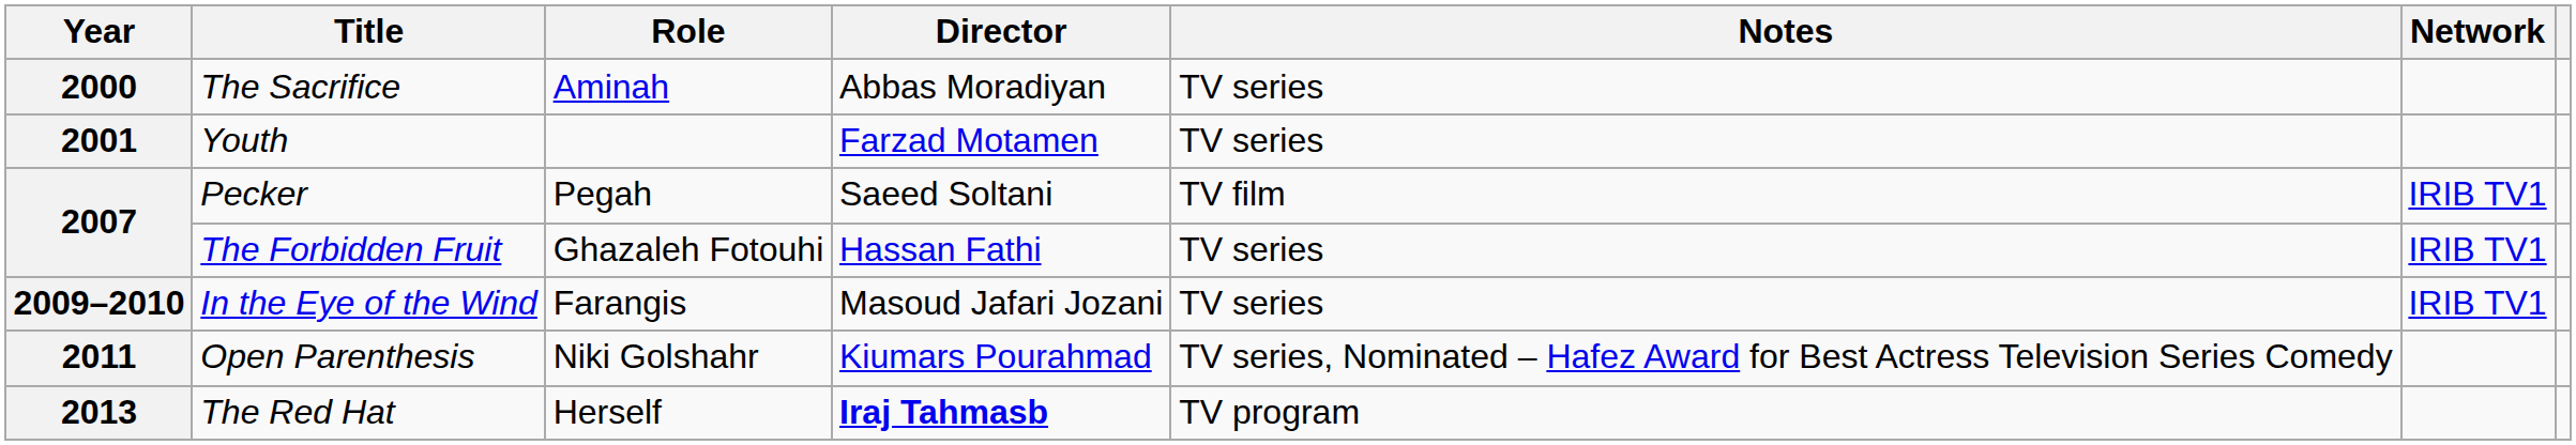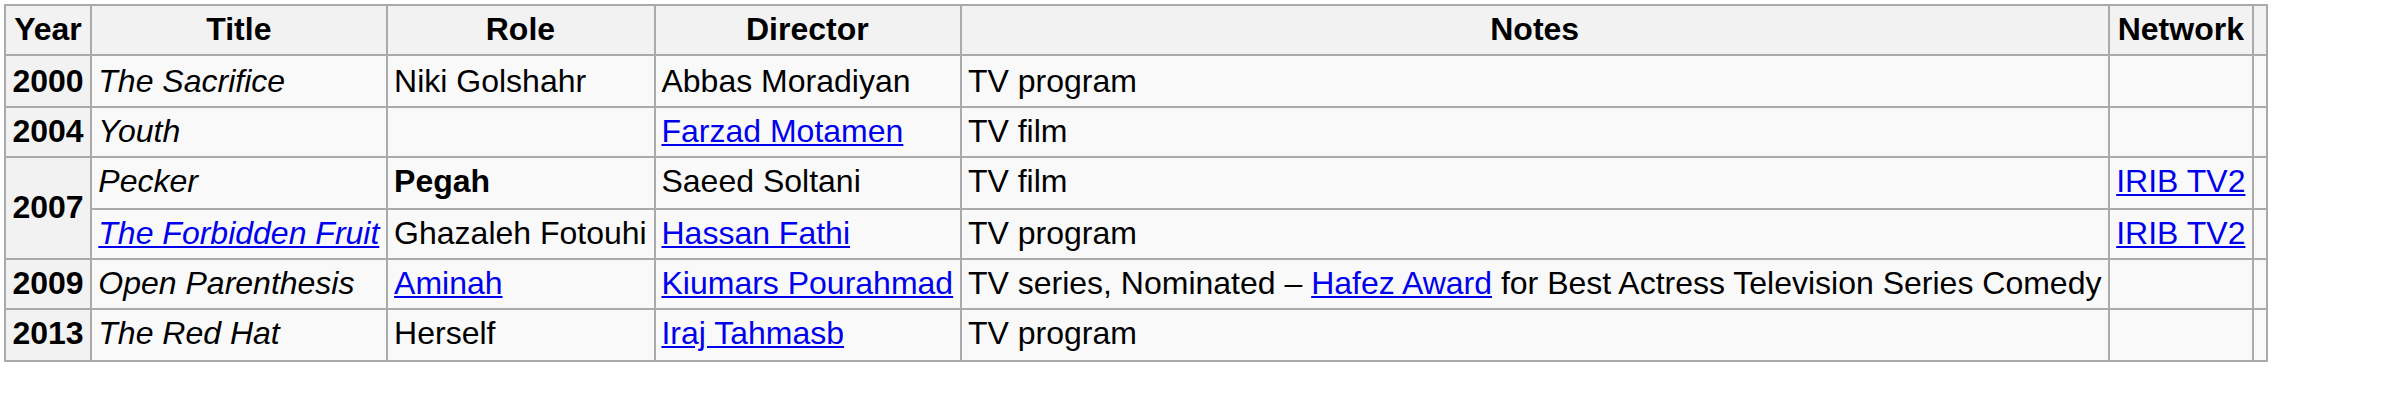 <table class="wikitable plainrowheaders sortable"  style=font-size:100%>
 <tr>
 <th scope="col">Year</th>
 <th scope="col">Title</th>
 <th scope="col">Role</th>
 <th scope="col">Director</th>
 <th scope="col">Notes</th>
 <th scope="col" class="unsortable">Network</th>
 <th scope="col" class="unsortable"></th>
 </tr>
 <tr>
 <th scope=row>2000</th>
 <td><em>The Sacrifice</em></td>
-<td><a href='#'>Aminah</a></td>
+<td>Niki Golshahr</td>
 <td>Abbas Moradiyan</td>
-<td>TV series</td>
+<td>TV program</td>
 <td></td>
 <td></td>
 </tr>
 <tr>
-<th scope=row>2001</th>
+<th scope=row>2004</th>
 <td><em>Youth</em></td>
 <td></td>
 <td><a href='#'>Farzad Motamen</a></td>
-<td>TV series</td>
+<td>TV film</td>
 <td></td>
 <td></td>
 </tr>
 <tr>
 <th scope=row rowspan="2">2007</th>
 <td><em>Pecker</em></td>
-<td>Pegah</td>
+<td><strong>Pegah</strong></td>
 <td>Saeed Soltani</td>
 <td>TV film</td>
-<td><a href='#'>IRIB TV1</a></td>
+<td><a href='#'>IRIB TV2</a></td>
 <td></td>
 </tr>
 <tr>
 <td><em><a href='#'>The Forbidden Fruit</a></em></td>
 <td>Ghazaleh Fotouhi</td>
 <td><a href='#'>Hassan Fathi</a></td>
-<td>TV series</td>
-<td><a href='#'>IRIB TV1</a></td>
+<td>TV program</td>
+<td><a href='#'>IRIB TV2</a></td>
 <td></td>
 </tr>
 <tr>
-<th scope=row>2009–2010</th>
-<td><a href='#'><em>In the Eye of the Wind</em></a></td>
-<td>Farangis</td>
-<td>Masoud Jafari Jozani</td>
-<td>TV series</td>
-<td><a href='#'>IRIB TV1</a></td>
-<td></td>
-</tr>
-<tr>
-<th scope=row>2011</th>
+<th scope=row>2009</th>
 <td><em>Open Parenthesis</em></td>
-<td>Niki Golshahr</td>
+<td><a href='#'>Aminah</a></td>
 <td><a href='#'>Kiumars Pourahmad</a></td>
 <td>TV series, Nominated – <a href='#'>Hafez Award</a> for Best Actress Television Series Comedy</td>
 <td></td>
 <td></td>
 </tr>
 <tr>
 <th scope=row>2013</th>
 <td><em>The Red Hat</em></td>
 <td>Herself</td>
-<td><strong><a href='#'>Iraj Tahmasb</a></strong></td>
+<td><a href='#'>Iraj Tahmasb</a></td>
 <td>TV program</td>
 <td></td>
 <td></td>
 </tr>
 </table>
